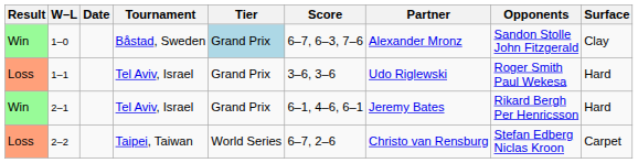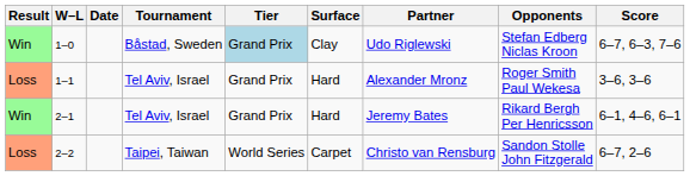 <table class="sortable wikitable">
 <tr>
 <th>Result</th>
 <th class="unsortable">W–L</th>
 <th>Date</th>
 <th>Tournament</th>
 <th>Tier</th>
-<th class="unsortable">Score</th>
+<th>Surface</th>
 <th>Partner</th>
 <th>Opponents</th>
-<th>Surface</th>
+<th class="unsortable">Score</th>
 </tr>
 <tr>
 <td style="background:#98fb98;">Win</td>
 <td><small>1–0</small></td>
 <td><a href='#'></a></td>
 <td><a href='#'>Båstad</a>, Sweden</td>
 <td style="background: lightblue;">Grand Prix</td>
+<td>Clay</td>
+<td> <a href='#'>Udo Riglewski</a></td>
+<td> <a href='#'>Stefan Edberg</a> <br>  <a href='#'>Niclas Kroon</a></td>
 <td>6–7, 6–3, 7–6</td>
-<td> <a href='#'>Alexander Mronz</a></td>
-<td> <a href='#'>Sandon Stolle</a> <br>  <a href='#'>John Fitzgerald</a></td>
-<td>Clay</td>
 </tr>
 <tr>
 <td style="background:#ffa07a;">Loss</td>
 <td><small>1–1</small></td>
 <td><a href='#'></a></td>
 <td><a href='#'>Tel Aviv</a>, Israel</td>
 <td>Grand Prix</td>
+<td>Hard</td>
+<td> <a href='#'>Alexander Mronz</a></td>
+<td> <a href='#'>Roger Smith</a> <br>  <a href='#'>Paul Wekesa</a></td>
 <td>3–6, 3–6</td>
-<td> <a href='#'>Udo Riglewski</a></td>
-<td> <a href='#'>Roger Smith</a> <br>  <a href='#'>Paul Wekesa</a></td>
-<td>Hard</td>
 </tr>
 <tr>
 <td style="background:#98fb98;">Win</td>
 <td><small>2–1</small></td>
 <td><a href='#'></a></td>
 <td><a href='#'>Tel Aviv</a>, Israel</td>
 <td>Grand Prix</td>
-<td>6–1, 4–6, 6–1</td>
+<td>Hard</td>
 <td> <a href='#'>Jeremy Bates</a></td>
 <td> <a href='#'>Rikard Bergh</a> <br>  <a href='#'>Per Henricsson</a></td>
-<td>Hard</td>
+<td>6–1, 4–6, 6–1</td>
 </tr>
 <tr>
 <td style="background:#ffa07a;">Loss</td>
 <td><small>2–2</small></td>
 <td><a href='#'></a></td>
 <td><a href='#'>Taipei</a>, Taiwan</td>
 <td>World Series</td>
+<td>Carpet</td>
+<td> <a href='#'>Christo van Rensburg</a></td>
+<td> <a href='#'>Sandon Stolle</a> <br>  <a href='#'>John Fitzgerald</a></td>
 <td>6–7, 2–6</td>
-<td> <a href='#'>Christo van Rensburg</a></td>
-<td> <a href='#'>Stefan Edberg</a> <br>  <a href='#'>Niclas Kroon</a></td>
-<td>Carpet</td>
 </tr>
 </table>
